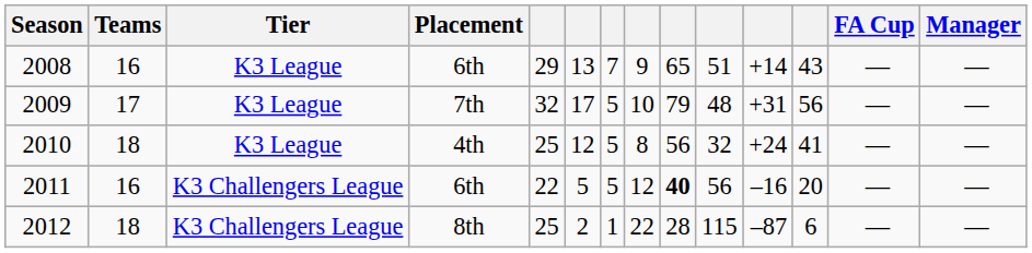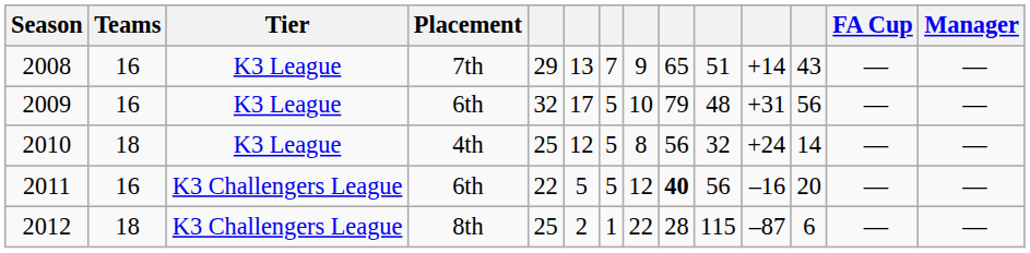 <table class="wikitable" style="text-align: center; font-size:90%;">
 <tr>
 <th>Season</th>
 <th>Teams</th>
 <th>Tier</th>
 <th>Placement</th>
 <th></th>
 <th></th>
 <th></th>
 <th></th>
 <th></th>
 <th></th>
 <th></th>
 <th></th>
 <th><a href='#'>FA Cup</a></th>
 <th><a href='#'>Manager</a></th>
 </tr>
 <tr>
 <td>2008</td>
 <td>16</td>
 <td><a href='#'>K3 League</a></td>
-<td>6th</td>
+<td>7th</td>
 <td>29</td>
 <td>13</td>
 <td>7</td>
 <td>9</td>
 <td>65</td>
 <td>51</td>
 <td align=right>+14</td>
 <td>43</td>
 <td> —</td>
 <td> —</td>
 </tr>
 <tr>
 <td>2009</td>
-<td>17</td>
+<td>16</td>
 <td><a href='#'>K3 League</a></td>
-<td>7th</td>
+<td>6th</td>
 <td>32</td>
 <td>17</td>
 <td>5</td>
 <td>10</td>
 <td>79</td>
 <td>48</td>
 <td align=right>+31</td>
 <td>56</td>
 <td> —</td>
 <td> —</td>
 </tr>
 <tr>
 <td>2010</td>
 <td>18</td>
 <td><a href='#'>K3 League</a></td>
 <td>4th</td>
 <td>25</td>
 <td>12</td>
 <td>5</td>
 <td>8</td>
 <td>56</td>
 <td>32</td>
 <td align=right>+24</td>
-<td>41</td>
+<td>14</td>
 <td> —</td>
 <td> —</td>
 </tr>
 <tr>
 <td>2011</td>
 <td>16</td>
 <td><a href='#'>K3 Challengers League</a></td>
 <td>6th</td>
 <td>22</td>
 <td>5</td>
 <td>5</td>
 <td>12</td>
 <td><strong>40</strong></td>
 <td>56</td>
 <td align=right>–16</td>
 <td>20</td>
 <td> —</td>
 <td> —</td>
 </tr>
 <tr>
 <td>2012</td>
 <td>18</td>
 <td><a href='#'>K3 Challengers League</a></td>
 <td>8th</td>
 <td>25</td>
 <td>2</td>
 <td>1</td>
 <td>22</td>
 <td>28</td>
 <td>115</td>
 <td align=right>–87</td>
 <td>6</td>
 <td> —</td>
 <td> —</td>
 </tr>
 </table>
